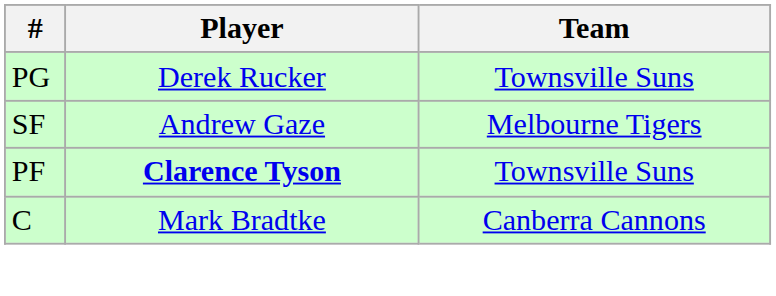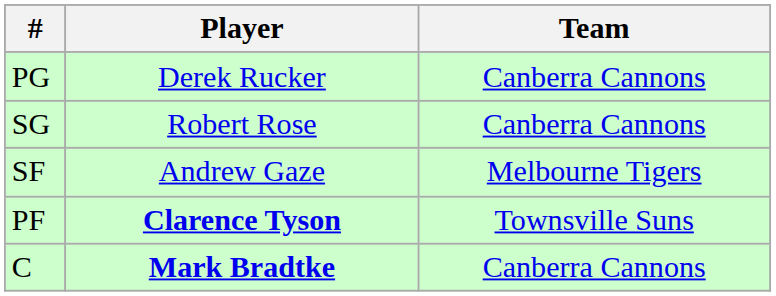 <table class="wikitable" style="text-align:center">
 <tr>
 <th width=25>#</th>
 <th width=180>Player</th>
 <th width=180>Team</th>
 </tr>
 <tr style="background:#cfc;">
 <td align=left>PG</td>
 <td><a href='#'>Derek Rucker</a></td>
-<td><a href='#'>Townsville Suns</a></td>
+<td><a href='#'>Canberra Cannons</a></td>
+</tr>
+<tr style="background:#cfc;">
+<td align=left>SG</td>
+<td><a href='#'>Robert Rose</a></td>
+<td><a href='#'>Canberra Cannons</a></td>
 </tr>
 <tr style="background:#cfc;">
 <td align=left>SF</td>
 <td><a href='#'>Andrew Gaze</a></td>
 <td><a href='#'>Melbourne Tigers</a></td>
 </tr>
 <tr style="background:#cfc;">
 <td align=left>PF</td>
 <td><strong><a href='#'>Clarence Tyson</a></strong></td>
 <td><a href='#'>Townsville Suns</a></td>
 </tr>
 <tr style="background:#cfc;">
 <td align=left>C</td>
-<td><a href='#'>Mark Bradtke</a></td>
+<td><strong><a href='#'>Mark Bradtke</a></strong></td>
 <td><a href='#'>Canberra Cannons</a></td>
 </tr>
 </table>
